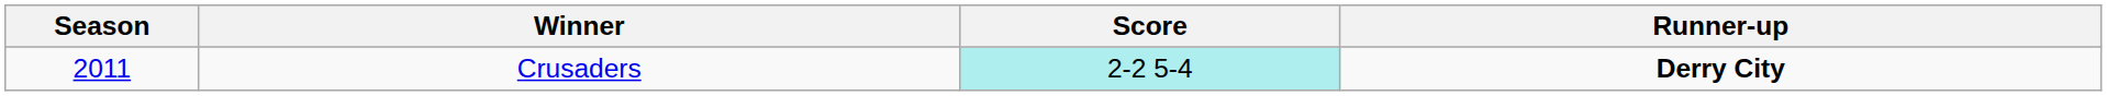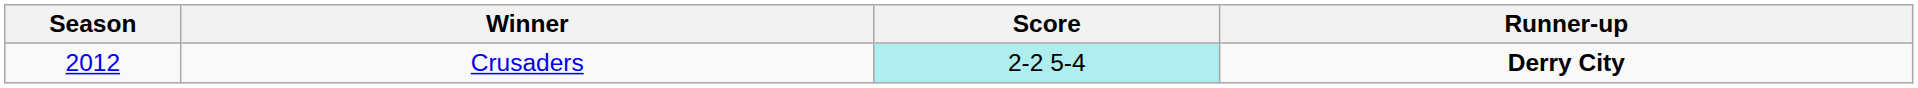 <table class="wikitable sortable" style="text-align: center">
 <tr>
 <th width=5%>Season</th>
 <th width=20%>Winner</th>
 <th width=10%>Score</th>
 <th width=20%>Runner-up</th>
 </tr>
 <tr align=center>
-<td><a href='#'>2011</a></td>
+<td><a href='#'>2012</a></td>
 <td><a href='#'>Crusaders</a></td>
 <td style="background: paleturquoise;">2-2 5-4</td>
 <td><strong>Derry City</strong></td>
 </tr>
 </table>
